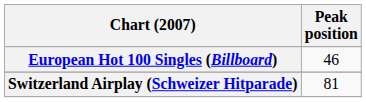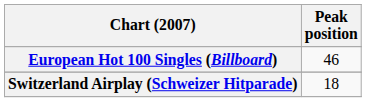 <table class="wikitable sortable plainrowheaders" style="text-align:center">
 <tr>
 <th scope="col">Chart (2007)</th>
 <th scope="col">Peak<br>position</th>
 </tr>
 <tr>
 </tr>
 <tr>
 </tr>
 <tr>
 <th scope="row"><a href='#'>European Hot 100 Singles</a> (<em><a href='#'>Billboard</a></em>)</th>
 <td align="center">46</td>
 </tr>
 <tr>
 </tr>
 <tr>
 <th scope="row">Switzerland Airplay (<a href='#'>Schweizer Hitparade</a>)</th>
-<td>81</td>
+<td>18</td>
 </tr>
 <tr>
 </tr>
 </table>
